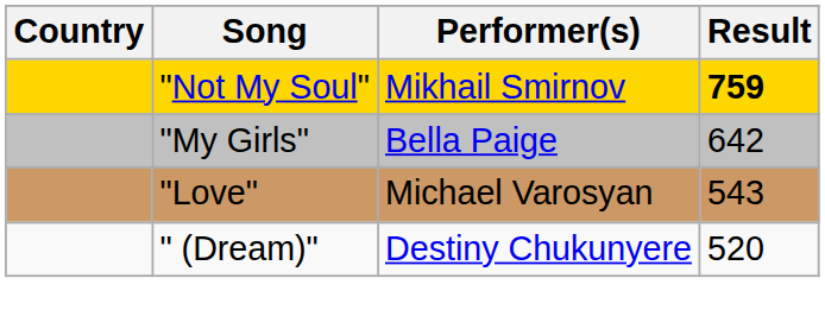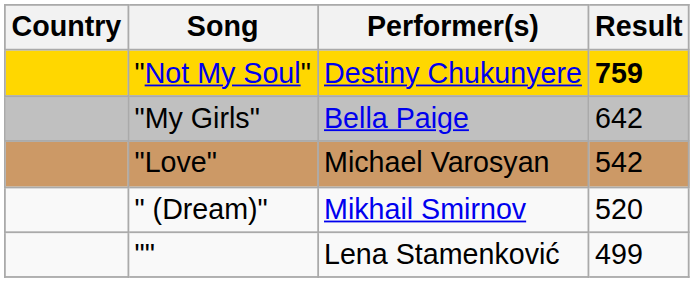 <table class="sortable wikitable">
 <tr>
 <th>Country</th>
 <th>Song</th>
 <th>Performer(s)</th>
 <th>Result</th>
 </tr>
 <tr style="background:gold;">
 <td></td>
 <td>"<a href='#'>Not My Soul</a>"</td>
-<td><a href='#'>Mikhail Smirnov</a></td>
+<td><a href='#'>Destiny Chukunyere</a></td>
 <td><strong>759</strong></td>
 </tr>
 <tr style="background:silver;">
 <td></td>
 <td>"My Girls"</td>
 <td><a href='#'>Bella Paige</a></td>
 <td>642</td>
 </tr>
 <tr style="background:#c96;">
 <td></td>
 <td>"Love"</td>
 <td>Michael Varosyan</td>
-<td>543</td>
+<td>542</td>
 </tr>
 <tr>
 <td></td>
 <td>" (Dream)"</td>
-<td><a href='#'>Destiny Chukunyere</a></td>
+<td><a href='#'>Mikhail Smirnov</a></td>
 <td>520</td>
 </tr>
+<tr>
+<td></td>
+<td>""</td>
+<td>Lena Stamenković</td>
+<td>499</td>
+</tr>
 </table>
